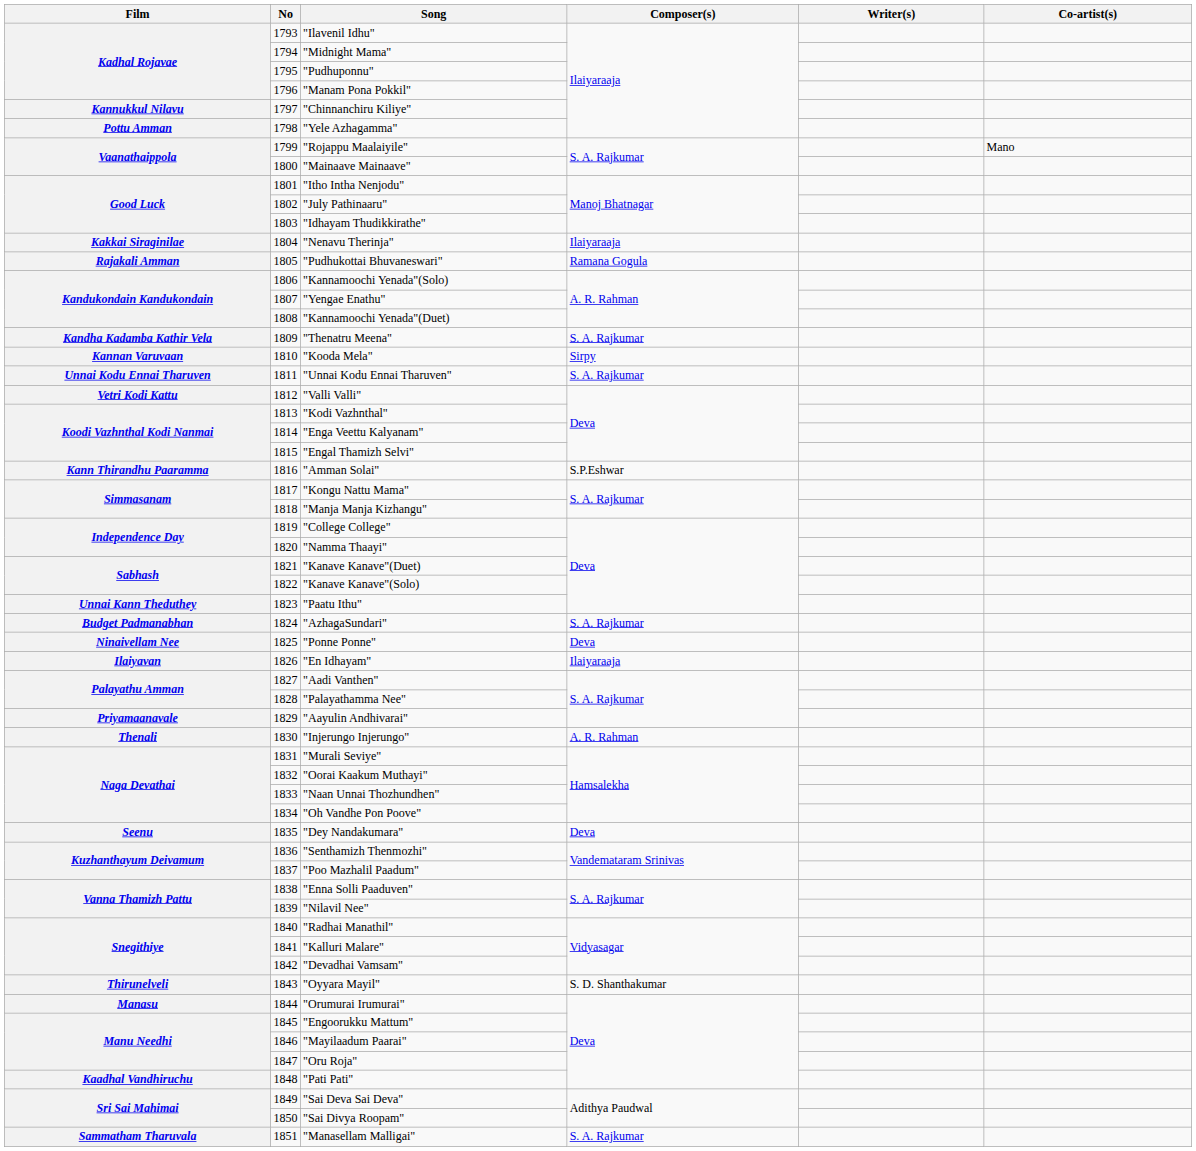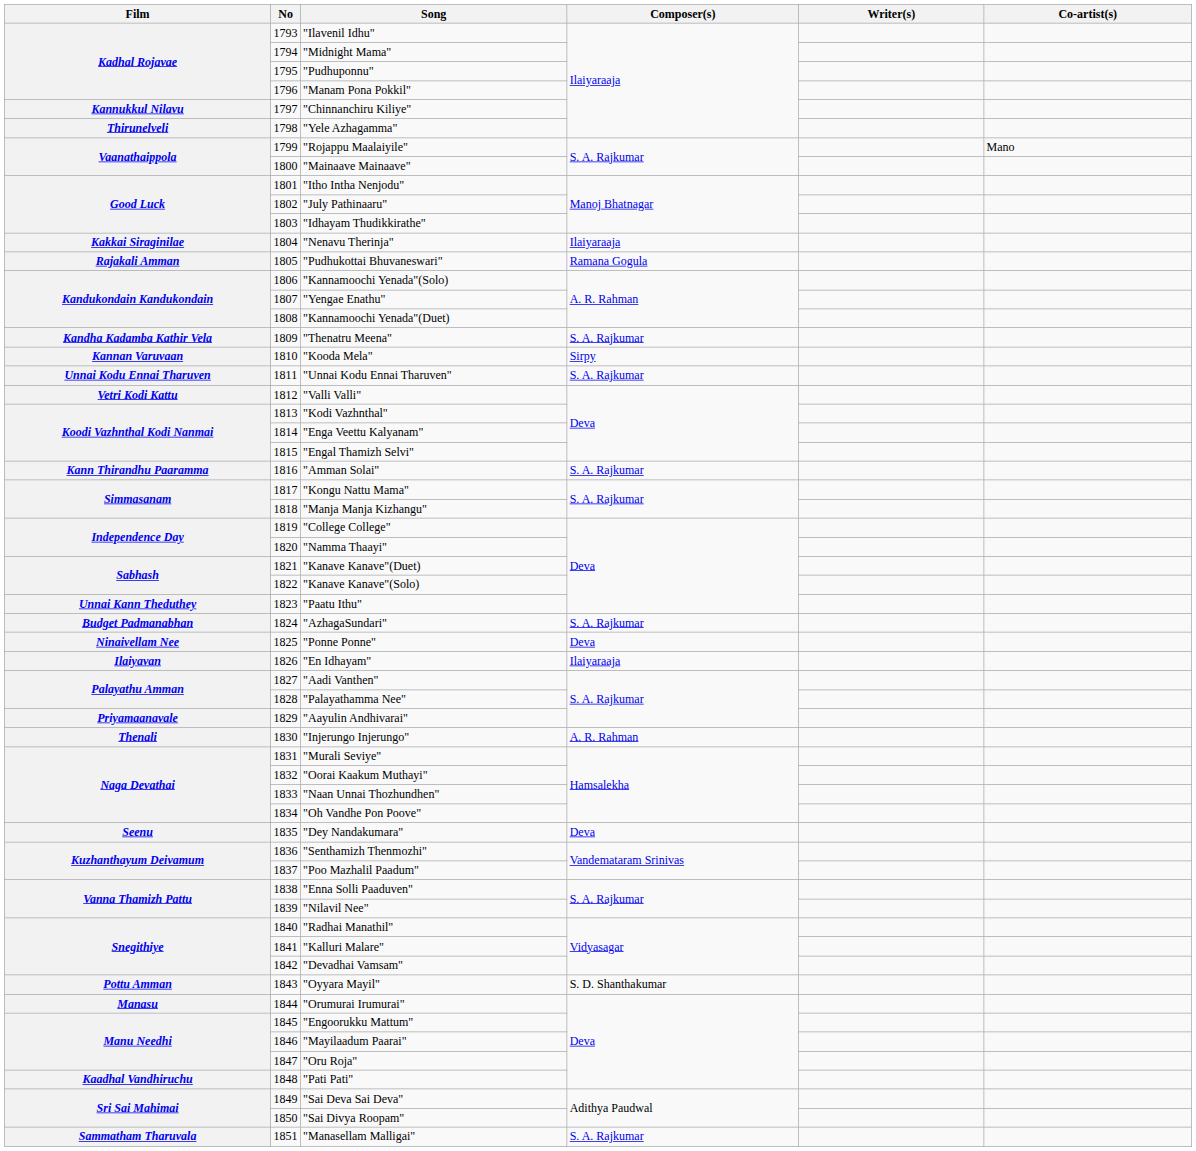 <table class="wikitable plainrowheaders" width="100%" textcolor:#000;">
 <tr>
 <th scope="col" width=23%><strong>Film</strong></th>
 <th><strong>No</strong></th>
 <th scope="col" width=23%><strong>Song</strong></th>
 <th scope="col" width=20%><strong>Composer(s)</strong></th>
 <th scope="col" width=16%><strong>Writer(s)</strong></th>
 <th scope="col" width=18%><strong>Co-artist(s)</strong></th>
 </tr>
 <tr>
 <th rowspan="4"><em><a href='#'>Kadhal Rojavae</a></em></th>
 <td>1793</td>
 <td>"Ilavenil Idhu"</td>
 <td rowspan="6"><a href='#'>Ilaiyaraaja</a></td>
 <td></td>
 <td></td>
 </tr>
 <tr>
 <td>1794</td>
 <td>"Midnight Mama"</td>
 <td></td>
 <td></td>
 </tr>
 <tr>
 <td>1795</td>
 <td>"Pudhuponnu"</td>
 <td></td>
 <td></td>
 </tr>
 <tr>
 <td>1796</td>
 <td>"Manam Pona Pokkil"</td>
 <td></td>
 <td></td>
 </tr>
 <tr>
 <th><em><a href='#'>Kannukkul Nilavu</a></em></th>
 <td>1797</td>
 <td>"Chinnanchiru Kiliye"</td>
 <td></td>
 <td></td>
 </tr>
 <tr>
-<th><a href='#'><em>Pottu Amman</em></a></th>
+<th><a href='#'><em>Thirunelveli</em></a></th>
 <td>1798</td>
 <td>"Yele Azhagamma"</td>
 <td></td>
 <td></td>
 </tr>
 <tr>
 <th rowspan="2"><em><a href='#'>Vaanathaippola</a></em></th>
 <td>1799</td>
 <td>"Rojappu Maalaiyile"</td>
 <td rowspan="2"><a href='#'>S. A. Rajkumar</a></td>
 <td></td>
 <td>Mano</td>
 </tr>
 <tr>
 <td>1800</td>
 <td>"Mainaave Mainaave"</td>
 <td></td>
 <td></td>
 </tr>
 <tr>
 <th rowspan="3"><a href='#'><em>Good Luck</em></a></th>
 <td>1801</td>
 <td>"Itho Intha Nenjodu"</td>
 <td rowspan="3"><a href='#'>Manoj Bhatnagar</a></td>
 <td></td>
 <td></td>
 </tr>
 <tr>
 <td>1802</td>
 <td>"July Pathinaaru"</td>
 <td></td>
 <td></td>
 </tr>
 <tr>
 <td>1803</td>
 <td>"Idhayam Thudikkirathe"</td>
 <td></td>
 <td></td>
 </tr>
 <tr>
 <th><em><a href='#'>Kakkai Siraginilae</a></em></th>
 <td>1804</td>
 <td>"Nenavu Therinja"</td>
 <td><a href='#'>Ilaiyaraaja</a></td>
 <td></td>
 <td></td>
 </tr>
 <tr>
 <th><em><a href='#'>Rajakali Amman</a></em></th>
 <td>1805</td>
 <td>"Pudhukottai Bhuvaneswari"</td>
 <td><a href='#'>Ramana Gogula</a></td>
 <td></td>
 <td></td>
 </tr>
 <tr>
 <th rowspan="3"><em><a href='#'>Kandukondain Kandukondain</a></em></th>
 <td>1806</td>
 <td>"Kannamoochi Yenada"(Solo)</td>
 <td rowspan="3"><a href='#'>A. R. Rahman</a></td>
 <td></td>
 <td></td>
 </tr>
 <tr>
 <td>1807</td>
 <td>"Yengae Enathu"</td>
 <td></td>
 <td></td>
 </tr>
 <tr>
 <td>1808</td>
 <td>"Kannamoochi Yenada"(Duet)</td>
 <td></td>
 <td></td>
 </tr>
 <tr>
 <th><em><a href='#'>Kandha Kadamba Kathir Vela</a></em></th>
 <td>1809</td>
 <td>"Thenatru Meena"</td>
 <td><a href='#'>S. A. Rajkumar</a></td>
 <td></td>
 <td></td>
 </tr>
 <tr>
 <th><em><a href='#'>Kannan Varuvaan</a></em></th>
 <td>1810</td>
 <td>"Kooda Mela"</td>
 <td><a href='#'>Sirpy</a></td>
 <td></td>
 <td></td>
 </tr>
 <tr>
 <th><em><a href='#'>Unnai Kodu Ennai Tharuven</a></em></th>
 <td>1811</td>
 <td>"Unnai Kodu Ennai Tharuven"</td>
 <td><a href='#'>S. A. Rajkumar</a></td>
 <td></td>
 <td></td>
 </tr>
 <tr>
 <th><em><a href='#'>Vetri Kodi Kattu</a></em></th>
 <td>1812</td>
 <td>"Valli Valli"</td>
 <td rowspan="4"><a href='#'>Deva</a></td>
 <td></td>
 <td></td>
 </tr>
 <tr>
 <th rowspan="3"><a href='#'><em>Koodi Vazhnthal Kodi Nanmai</em></a></th>
 <td>1813</td>
 <td>"Kodi Vazhnthal"</td>
 <td></td>
 <td></td>
 </tr>
 <tr>
 <td>1814</td>
 <td>"Enga Veettu Kalyanam"</td>
 <td></td>
 <td></td>
 </tr>
 <tr>
 <td>1815</td>
 <td>"Engal Thamizh Selvi"</td>
 <td></td>
 <td></td>
 </tr>
 <tr>
 <th><em><a href='#'>Kann Thirandhu Paaramma</a></em></th>
 <td>1816</td>
 <td>"Amman Solai"</td>
-<td>S.P.Eshwar</td>
+<td><a href='#'>S. A. Rajkumar</a></td>
 <td></td>
 <td></td>
 </tr>
 <tr>
 <th rowspan="2"><em><a href='#'>Simmasanam</a></em></th>
 <td>1817</td>
 <td>"Kongu Nattu Mama"</td>
 <td rowspan="2"><a href='#'>S. A. Rajkumar</a></td>
 <td></td>
 <td></td>
 </tr>
 <tr>
 <td>1818</td>
 <td>"Manja Manja Kizhangu"</td>
 <td></td>
 <td></td>
 </tr>
 <tr>
 <th rowspan="2"><a href='#'><em>Independence Day</em></a></th>
 <td>1819</td>
 <td>"College College"</td>
 <td rowspan="5"><a href='#'>Deva</a></td>
 <td></td>
 <td></td>
 </tr>
 <tr>
 <td>1820</td>
 <td>"Namma Thaayi"</td>
 <td></td>
 <td></td>
 </tr>
 <tr>
 <th rowspan="2"><em><a href='#'>Sabhash</a></em></th>
 <td>1821</td>
 <td>"Kanave Kanave"(Duet)</td>
 <td></td>
 <td></td>
 </tr>
 <tr>
 <td>1822</td>
 <td>"Kanave Kanave"(Solo)</td>
 <td></td>
 <td></td>
 </tr>
 <tr>
 <th><em><a href='#'>Unnai Kann Theduthey</a></em></th>
 <td>1823</td>
 <td>"Paatu Ithu"</td>
 <td></td>
 <td></td>
 </tr>
 <tr>
 <th><em><a href='#'>Budget Padmanabhan</a></em></th>
 <td>1824</td>
 <td>"AzhagaSundari"</td>
 <td><a href='#'>S. A. Rajkumar</a></td>
 <td></td>
 <td></td>
 </tr>
 <tr>
 <th><em><a href='#'>Ninaivellam Nee</a></em></th>
 <td>1825</td>
 <td>"Ponne Ponne"</td>
 <td><a href='#'>Deva</a></td>
 <td></td>
 <td></td>
 </tr>
 <tr>
 <th><em><a href='#'>Ilaiyavan</a></em></th>
 <td>1826</td>
 <td>"En Idhayam"</td>
 <td><a href='#'>Ilaiyaraaja</a></td>
 <td></td>
 <td></td>
 </tr>
 <tr>
 <th rowspan="2"><em><a href='#'>Palayathu Amman</a></em></th>
 <td>1827</td>
 <td>"Aadi Vanthen"</td>
 <td rowspan="3"><a href='#'>S. A. Rajkumar</a></td>
 <td></td>
 <td></td>
 </tr>
 <tr>
 <td>1828</td>
 <td>"Palayathamma Nee"</td>
 <td></td>
 <td></td>
 </tr>
 <tr>
 <th><em><a href='#'>Priyamaanavale</a></em></th>
 <td>1829</td>
 <td>"Aayulin Andhivarai"</td>
 <td></td>
 <td></td>
 </tr>
 <tr>
 <th><em><a href='#'>Thenali</a></em></th>
 <td>1830</td>
 <td>"Injerungo Injerungo"</td>
 <td><a href='#'>A. R. Rahman</a></td>
 <td></td>
 <td></td>
 </tr>
 <tr>
 <th rowspan="4"><a href='#'><em>Naga Devathai</em></a></th>
 <td>1831</td>
 <td>"Murali Seviye"</td>
 <td rowspan="4"><a href='#'>Hamsalekha</a></td>
 <td></td>
 <td></td>
 </tr>
 <tr>
 <td>1832</td>
 <td>"Oorai Kaakum Muthayi"</td>
 <td></td>
 <td></td>
 </tr>
 <tr>
 <td>1833</td>
 <td>"Naan Unnai Thozhundhen"</td>
 <td></td>
 <td></td>
 </tr>
 <tr>
 <td>1834</td>
 <td>"Oh Vandhe Pon Poove"</td>
 <td></td>
 <td></td>
 </tr>
 <tr>
 <th><em><a href='#'>Seenu</a></em></th>
 <td>1835</td>
 <td>"Dey Nandakumara"</td>
 <td><a href='#'>Deva</a></td>
 <td></td>
 <td></td>
 </tr>
 <tr>
 <th rowspan="2"><em><a href='#'>Kuzhanthayum Deivamum</a></em></th>
 <td>1836</td>
 <td>"Senthamizh Thenmozhi"</td>
 <td rowspan="2"><a href='#'>Vandemataram Srinivas</a></td>
 <td></td>
 <td></td>
 </tr>
 <tr>
 <td>1837</td>
 <td>"Poo Mazhalil Paadum"</td>
 <td></td>
 <td></td>
 </tr>
 <tr>
 <th rowspan="2"><em><a href='#'>Vanna Thamizh Pattu</a></em></th>
 <td>1838</td>
 <td>"Enna Solli Paaduven"</td>
 <td rowspan="2"><a href='#'>S. A. Rajkumar</a></td>
 <td></td>
 <td></td>
 </tr>
 <tr>
 <td>1839</td>
 <td>"Nilavil Nee"</td>
 <td></td>
 <td></td>
 </tr>
 <tr>
 <th rowspan="3"><em><a href='#'>Snegithiye</a></em></th>
 <td>1840</td>
 <td>"Radhai Manathil"</td>
 <td rowspan="3"><a href='#'>Vidyasagar</a></td>
 <td></td>
 <td></td>
 </tr>
 <tr>
 <td>1841</td>
 <td>"Kalluri Malare"</td>
 <td></td>
 <td></td>
 </tr>
 <tr>
 <td>1842</td>
 <td>"Devadhai Vamsam"</td>
 <td></td>
 <td></td>
 </tr>
 <tr>
-<th><a href='#'><em>Thirunelveli</em></a></th>
+<th><a href='#'><em>Pottu Amman</em></a></th>
 <td>1843</td>
 <td>"Oyyara Mayil"</td>
 <td>S. D. Shanthakumar</td>
 <td></td>
 <td></td>
 </tr>
 <tr>
 <th><em><a href='#'>Manasu</a></em></th>
 <td>1844</td>
 <td>"Orumurai Irumurai"</td>
 <td rowspan="5"><a href='#'>Deva</a></td>
 <td></td>
 <td></td>
 </tr>
 <tr>
 <th rowspan="3"><em><a href='#'>Manu Needhi</a></em></th>
 <td>1845</td>
 <td>"Engoorukku Mattum"</td>
 <td></td>
 <td></td>
 </tr>
 <tr>
 <td>1846</td>
 <td>"Mayilaadum Paarai"</td>
 <td></td>
 <td></td>
 </tr>
 <tr>
 <td>1847</td>
 <td>"Oru Roja"</td>
 <td></td>
 <td></td>
 </tr>
 <tr>
 <th><a href='#'><em>Kaadhal Vandhiruchu</em></a></th>
 <td>1848</td>
 <td>"Pati Pati"</td>
 <td></td>
 <td></td>
 </tr>
 <tr>
 <th rowspan="2"><a href='#'><em>Sri Sai Mahimai</em></a></th>
 <td>1849</td>
 <td>"Sai Deva Sai Deva"</td>
 <td rowspan="2">Adithya Paudwal</td>
 <td></td>
 <td></td>
 </tr>
 <tr>
 <td>1850</td>
 <td>"Sai Divya Roopam"</td>
 <td></td>
 <td></td>
 </tr>
 <tr>
 <th><a href='#'><em>Sammatham Tharuvala</em></a></th>
 <td>1851</td>
 <td>"Manasellam Malligai"</td>
 <td><a href='#'>S. A. Rajkumar</a></td>
 <td></td>
 <td></td>
 </tr>
 </table>
